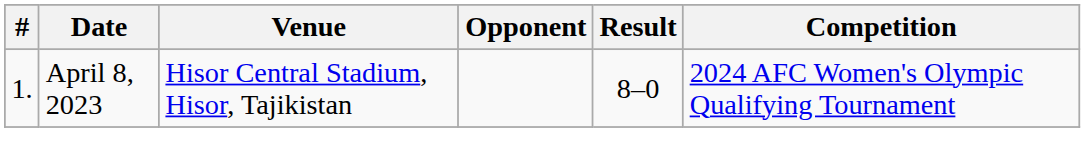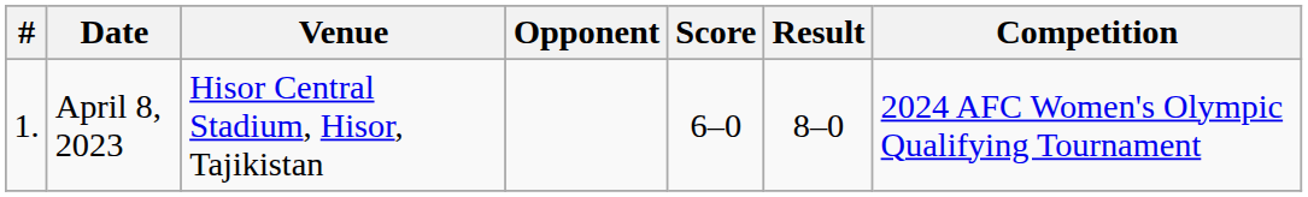 <table class="wikitable">
 <tr>
 <th>#</th>
 <th>Date</th>
 <th>Venue</th>
 <th>Opponent</th>
+<th>Score</th>
 <th>Result</th>
 <th>Competition</th>
 </tr>
 <tr>
 <td>1.</td>
 <td>April 8, 2023</td>
 <td><a href='#'>Hisor Central Stadium</a>, <a href='#'>Hisor</a>, Tajikistan</td>
 <td></td>
+<td style="text-align:center;">6–0</td>
 <td style="text-align:center;">8–0</td>
 <td><a href='#'>2024 AFC Women's Olympic Qualifying Tournament</a></td>
 </tr>
 </table>
